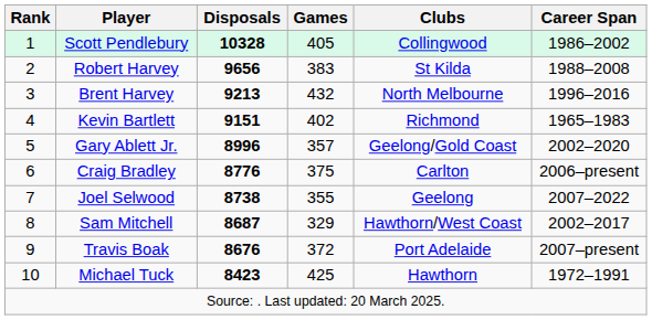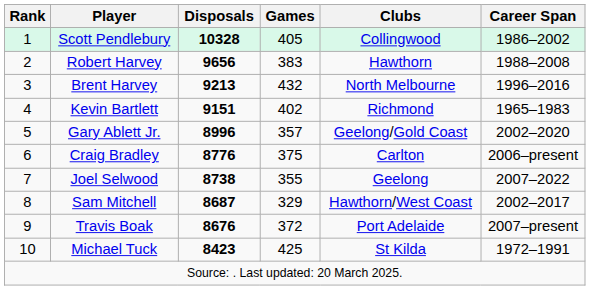 <table class="wikitable" style="text-align:center; width:50%;">
 <tr>
 <th>Rank</th>
 <th>Player</th>
 <th>Disposals</th>
 <th>Games</th>
 <th>Clubs</th>
 <th>Career Span</th>
 </tr>
 <tr style="background:#D9F9E9;">
 <td>1</td>
 <td><a href='#'>Scott Pendlebury</a></td>
 <td><strong>10328</strong></td>
 <td>405</td>
 <td><a href='#'>Collingwood</a></td>
 <td>1986–2002</td>
 </tr>
 <tr>
 <td>2</td>
 <td><a href='#'>Robert Harvey</a></td>
 <td><strong>9656</strong></td>
 <td>383</td>
-<td><a href='#'>St Kilda</a></td>
+<td><a href='#'>Hawthorn</a></td>
 <td>1988–2008</td>
 </tr>
 <tr>
 <td>3</td>
 <td><a href='#'>Brent Harvey</a></td>
 <td><strong>9213</strong></td>
 <td>432</td>
 <td><a href='#'>North Melbourne</a></td>
 <td>1996–2016</td>
 </tr>
 <tr>
 <td>4</td>
 <td><a href='#'>Kevin Bartlett</a></td>
 <td><strong>9151</strong></td>
 <td>402</td>
 <td><a href='#'>Richmond</a></td>
 <td>1965–1983</td>
 </tr>
 <tr>
 <td>5</td>
 <td><a href='#'>Gary Ablett Jr.</a></td>
 <td><strong>8996</strong></td>
 <td>357</td>
 <td><a href='#'>Geelong</a>/<a href='#'>Gold Coast</a></td>
 <td>2002–2020</td>
 </tr>
 <tr>
 <td>6</td>
 <td><a href='#'>Craig Bradley</a></td>
 <td><strong>8776</strong></td>
 <td>375</td>
 <td><a href='#'>Carlton</a></td>
 <td>2006–present</td>
 </tr>
 <tr>
 <td>7</td>
 <td><a href='#'>Joel Selwood</a></td>
 <td><strong>8738</strong></td>
 <td>355</td>
 <td><a href='#'>Geelong</a></td>
 <td>2007–2022</td>
 </tr>
 <tr>
 <td>8</td>
 <td><a href='#'>Sam Mitchell</a></td>
 <td><strong>8687</strong></td>
 <td>329</td>
 <td><a href='#'>Hawthorn</a>/<a href='#'>West Coast</a></td>
 <td>2002–2017</td>
 </tr>
 <tr>
 <td>9</td>
 <td><a href='#'>Travis Boak</a></td>
 <td><strong>8676</strong></td>
 <td>372</td>
 <td><a href='#'>Port Adelaide</a></td>
 <td>2007–present</td>
 </tr>
 <tr>
 <td>10</td>
 <td><a href='#'>Michael Tuck</a></td>
 <td><strong>8423</strong></td>
 <td>425</td>
-<td><a href='#'>Hawthorn</a></td>
+<td><a href='#'>St Kilda</a></td>
 <td>1972–1991</td>
 </tr>
 <tr>
 <td colspan="6"><small>Source: . Last updated: 20 March 2025.</small></td>
 </tr>
 </table>
